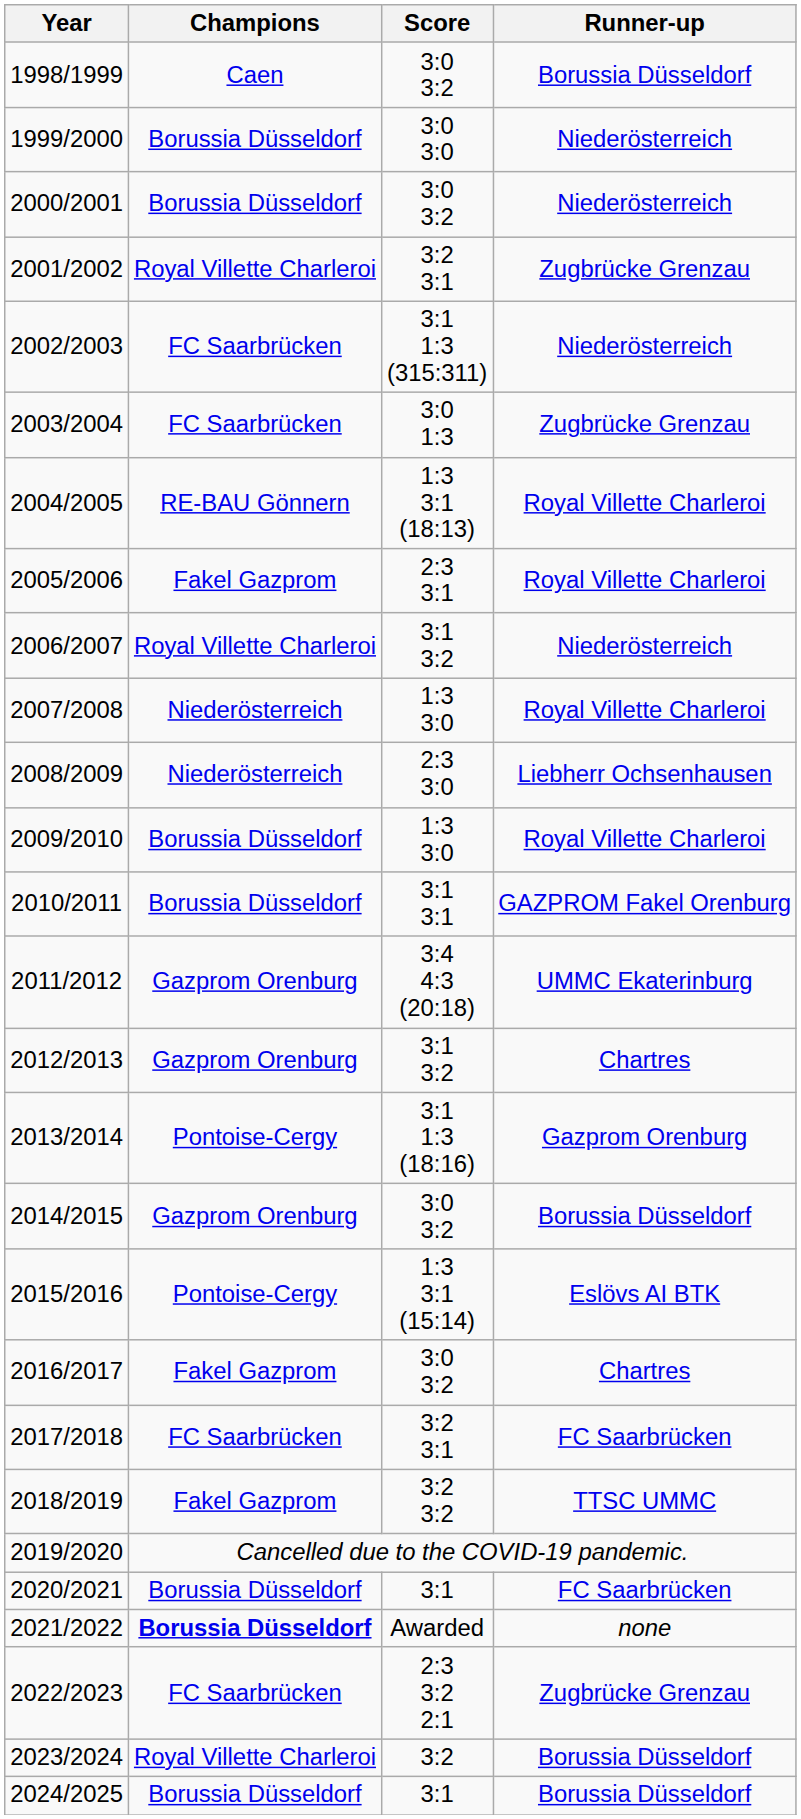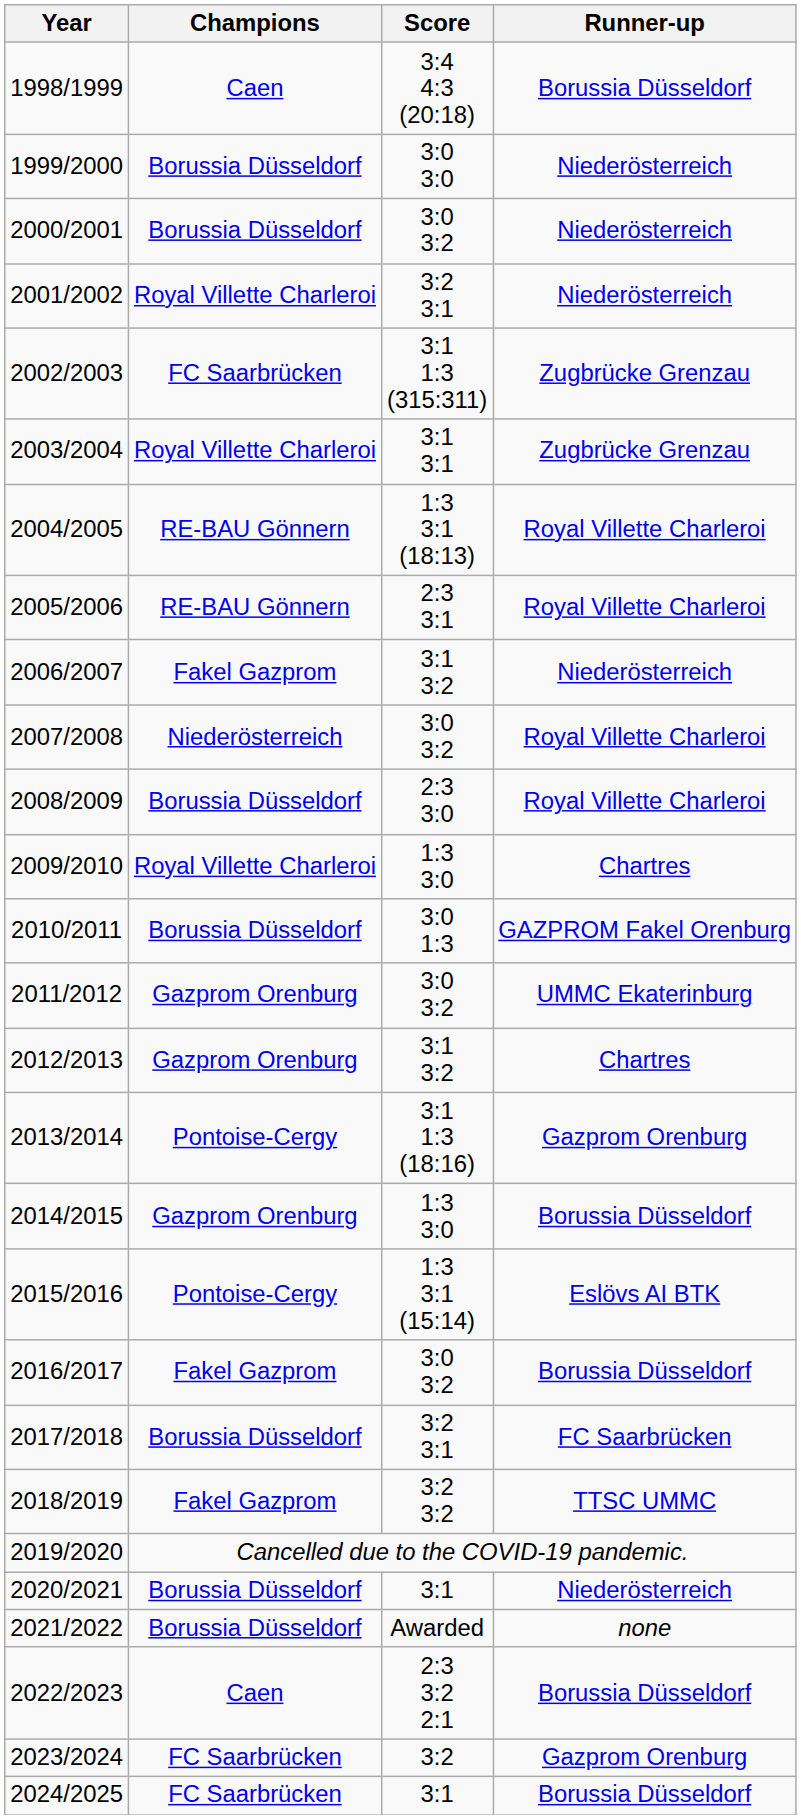 <table class="wikitable" style="text-align: center;">
 <tr>
 <th>Year</th>
 <th>Champions</th>
 <th>Score</th>
 <th>Runner-up</th>
 </tr>
 <tr>
 <td>1998/1999</td>
 <td> <a href='#'>Caen</a></td>
-<td>3:0 <br> 3:2</td>
+<td>3:4 <br> 4:3 <br> (20:18)</td>
 <td> <a href='#'>Borussia Düsseldorf</a></td>
 </tr>
 <tr>
 <td>1999/2000</td>
 <td> <a href='#'>Borussia Düsseldorf</a></td>
 <td>3:0 <br> 3:0</td>
 <td> <a href='#'>Niederösterreich</a></td>
 </tr>
 <tr>
 <td>2000/2001</td>
 <td> <a href='#'>Borussia Düsseldorf</a></td>
 <td>3:0 <br> 3:2</td>
 <td> <a href='#'>Niederösterreich</a></td>
 </tr>
 <tr>
 <td>2001/2002</td>
 <td> <a href='#'>Royal Villette Charleroi</a></td>
 <td>3:2 <br> 3:1</td>
-<td> <a href='#'>Zugbrücke Grenzau</a></td>
+<td> <a href='#'>Niederösterreich</a></td>
 </tr>
 <tr>
 <td>2002/2003</td>
 <td> <a href='#'>FC Saarbrücken</a></td>
 <td>3:1 <br> 1:3<br> (315:311)</td>
-<td> <a href='#'>Niederösterreich</a></td>
+<td> <a href='#'>Zugbrücke Grenzau</a></td>
 </tr>
 <tr>
 <td>2003/2004</td>
-<td> <a href='#'>FC Saarbrücken</a></td>
-<td>3:0 <br> 1:3</td>
+<td> <a href='#'>Royal Villette Charleroi</a></td>
+<td>3:1 <br> 3:1</td>
 <td> <a href='#'>Zugbrücke Grenzau</a></td>
 </tr>
 <tr>
 <td>2004/2005</td>
 <td> <a href='#'>RE-BAU Gönnern</a></td>
 <td>1:3 <br> 3:1 <br> (18:13)</td>
 <td> <a href='#'>Royal Villette Charleroi</a></td>
 </tr>
 <tr>
 <td>2005/2006</td>
-<td> <a href='#'>Fakel Gazprom</a></td>
+<td> <a href='#'>RE-BAU Gönnern</a></td>
 <td>2:3 <br> 3:1</td>
 <td> <a href='#'>Royal Villette Charleroi</a></td>
 </tr>
 <tr>
 <td>2006/2007</td>
-<td> <a href='#'>Royal Villette Charleroi</a></td>
+<td> <a href='#'>Fakel Gazprom</a></td>
 <td>3:1 <br> 3:2</td>
 <td> <a href='#'>Niederösterreich</a></td>
 </tr>
 <tr>
 <td>2007/2008</td>
 <td> <a href='#'>Niederösterreich</a></td>
-<td>1:3 <br> 3:0<br></td>
+<td>3:0 <br> 3:2</td>
 <td> <a href='#'>Royal Villette Charleroi</a></td>
 </tr>
 <tr>
 <td>2008/2009</td>
-<td> <a href='#'>Niederösterreich</a></td>
+<td> <a href='#'>Borussia Düsseldorf</a></td>
 <td>2:3 <br> 3:0</td>
-<td> <a href='#'>Liebherr Ochsenhausen</a></td>
+<td> <a href='#'>Royal Villette Charleroi</a></td>
 </tr>
 <tr>
 <td>2009/2010</td>
-<td> <a href='#'>Borussia Düsseldorf</a></td>
+<td> <a href='#'>Royal Villette Charleroi</a></td>
 <td>1:3 <br> 3:0</td>
-<td> <a href='#'>Royal Villette Charleroi</a></td>
+<td> <a href='#'>Chartres</a></td>
 </tr>
 <tr>
 <td>2010/2011</td>
 <td> <a href='#'>Borussia Düsseldorf</a></td>
-<td>3:1 <br> 3:1</td>
+<td>3:0 <br> 1:3</td>
 <td> <a href='#'>GAZPROM Fakel Orenburg</a></td>
 </tr>
 <tr>
 <td>2011/2012</td>
 <td> <a href='#'>Gazprom Orenburg</a></td>
-<td>3:4 <br> 4:3 <br> (20:18)</td>
+<td>3:0 <br> 3:2</td>
 <td> <a href='#'>UMMC Ekaterinburg</a></td>
 </tr>
 <tr>
 <td>2012/2013</td>
 <td> <a href='#'>Gazprom Orenburg</a></td>
 <td>3:1 <br> 3:2</td>
 <td> <a href='#'>Chartres</a></td>
 </tr>
 <tr>
 <td>2013/2014</td>
 <td> <a href='#'>Pontoise-Cergy</a></td>
 <td>3:1 <br> 1:3<br> (18:16)</td>
 <td> <a href='#'>Gazprom Orenburg</a></td>
 </tr>
 <tr>
 <td>2014/2015</td>
 <td> <a href='#'>Gazprom Orenburg</a></td>
-<td>3:0 <br> 3:2</td>
+<td>1:3 <br> 3:0<br></td>
 <td> <a href='#'>Borussia Düsseldorf</a></td>
 </tr>
 <tr>
 <td>2015/2016</td>
 <td> <a href='#'>Pontoise-Cergy</a></td>
 <td>1:3 <br> 3:1<br>(15:14)</td>
 <td> <a href='#'>Eslövs AI BTK</a></td>
 </tr>
 <tr>
 <td>2016/2017</td>
 <td> <a href='#'>Fakel Gazprom</a></td>
 <td>3:0 <br> 3:2</td>
-<td> <a href='#'>Chartres</a></td>
+<td> <a href='#'>Borussia Düsseldorf</a></td>
 </tr>
 <tr>
 <td>2017/2018</td>
-<td> <a href='#'>FC Saarbrücken</a></td>
+<td> <a href='#'>Borussia Düsseldorf</a></td>
 <td>3:2 <br> 3:1</td>
 <td> <a href='#'>FC Saarbrücken</a></td>
 </tr>
 <tr>
 <td>2018/2019</td>
 <td> <a href='#'>Fakel Gazprom</a></td>
 <td>3:2 <br> 3:2</td>
 <td> <a href='#'>TTSC UMMC</a></td>
 </tr>
 <tr>
 <td>2019/2020</td>
 <td colspan=3 align=center><em>Cancelled due to the COVID-19 pandemic.</em></td>
 </tr>
 <tr>
 <td>2020/2021</td>
 <td> <a href='#'>Borussia Düsseldorf</a></td>
 <td>3:1</td>
-<td> <a href='#'>FC Saarbrücken</a></td>
+<td> <a href='#'>Niederösterreich</a></td>
 </tr>
 <tr>
 <td>2021/2022</td>
-<td><strong> <a href='#'>Borussia Düsseldorf</a></strong></td>
+<td> <a href='#'>Borussia Düsseldorf</a></td>
 <td>Awarded</td>
 <td><em>none</em></td>
 </tr>
 <tr>
 <td>2022/2023</td>
-<td> <a href='#'>FC Saarbrücken</a></td>
+<td> <a href='#'>Caen</a></td>
 <td>2:3 <br> 3:2 <br> 2:1</td>
-<td> <a href='#'>Zugbrücke Grenzau</a></td>
+<td> <a href='#'>Borussia Düsseldorf</a></td>
 </tr>
 <tr>
 <td>2023/2024</td>
-<td> <a href='#'>Royal Villette Charleroi</a></td>
+<td> <a href='#'>FC Saarbrücken</a></td>
 <td>3:2</td>
-<td> <a href='#'>Borussia Düsseldorf</a></td>
+<td> <a href='#'>Gazprom Orenburg</a></td>
 </tr>
 <tr>
 <td>2024/2025</td>
-<td> <a href='#'>Borussia Düsseldorf</a></td>
+<td> <a href='#'>FC Saarbrücken</a></td>
 <td>3:1</td>
 <td> <a href='#'>Borussia Düsseldorf</a></td>
 </tr>
 </table>
